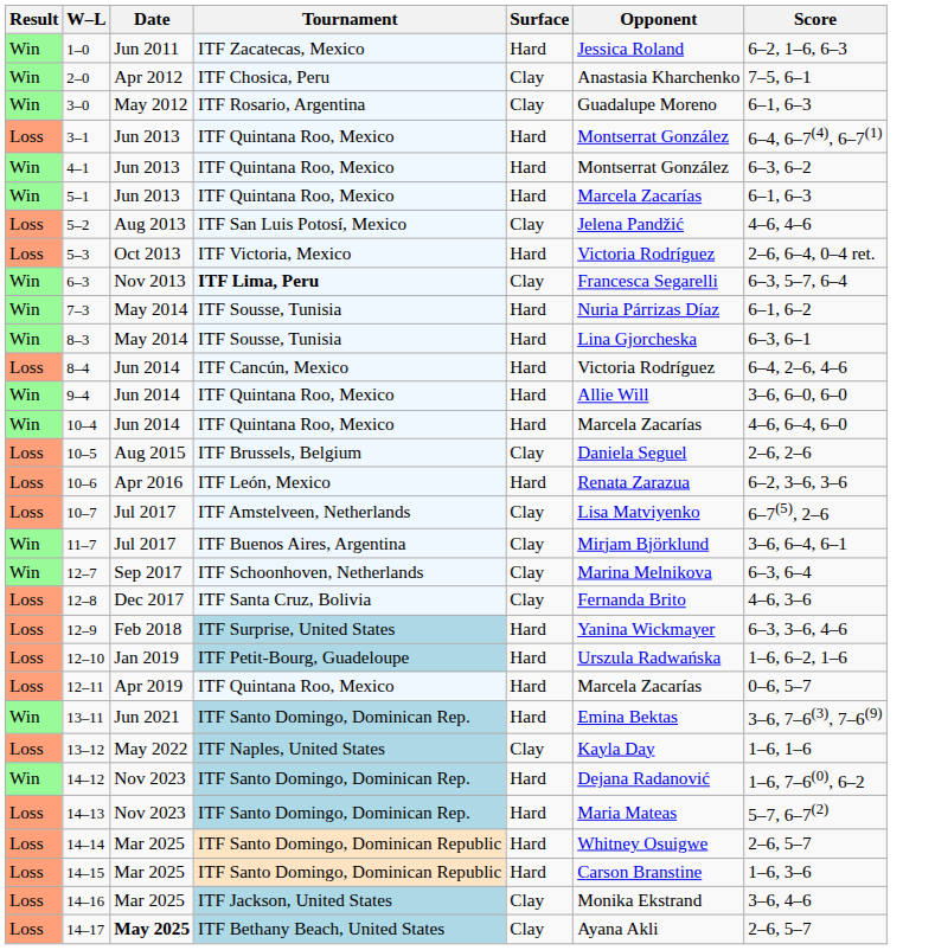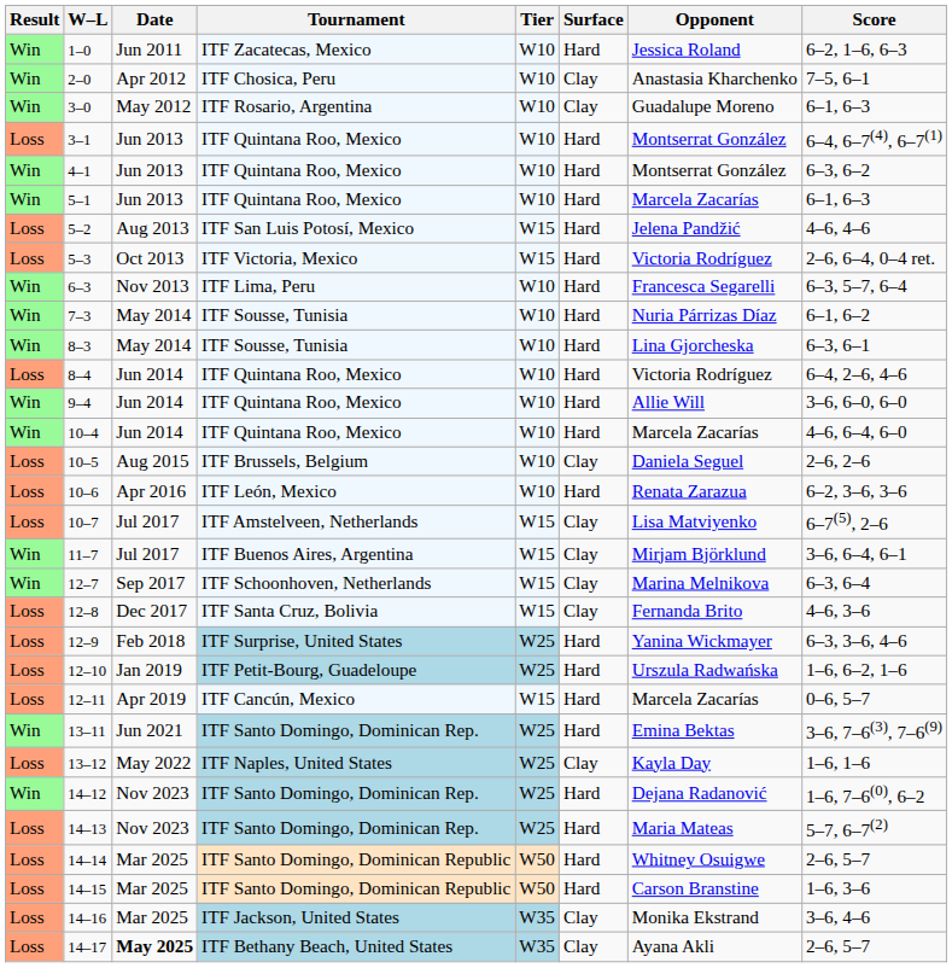 <table class="sortable wikitable">
 <tr>
 <th>Result</th>
 <th class="unsortable">W–L</th>
 <th>Date</th>
 <th>Tournament</th>
+<th>Tier</th>
 <th>Surface</th>
 <th>Opponent</th>
 <th class="unsortable">Score</th>
 </tr>
 <tr>
 <td style="background:#98fb98;">Win</td>
 <td><small>1–0</small></td>
 <td>Jun 2011</td>
 <td style="background:#f0f8ff;">ITF Zacatecas, Mexico</td>
+<td style="background:#f0f8ff;">W10</td>
 <td>Hard</td>
 <td> <a href='#'>Jessica Roland</a></td>
 <td>6–2, 1–6, 6–3</td>
 </tr>
 <tr>
 <td style="background:#98fb98;">Win</td>
 <td><small>2–0</small></td>
 <td>Apr 2012</td>
 <td style="background:#f0f8ff;">ITF Chosica, Peru</td>
+<td style="background:#f0f8ff;">W10</td>
 <td>Clay</td>
 <td> Anastasia Kharchenko</td>
 <td>7–5, 6–1</td>
 </tr>
 <tr>
 <td style="background:#98fb98;">Win</td>
 <td><small>3–0</small></td>
 <td>May 2012</td>
 <td style="background:#f0f8ff;">ITF Rosario, Argentina</td>
+<td style="background:#f0f8ff;">W10</td>
 <td>Clay</td>
 <td> Guadalupe Moreno</td>
 <td>6–1, 6–3</td>
 </tr>
 <tr>
 <td style="background:#ffa07a;">Loss</td>
 <td><small>3–1</small></td>
 <td>Jun 2013</td>
 <td style="background:#f0f8ff;">ITF Quintana Roo, Mexico</td>
+<td style="background:#f0f8ff;">W10</td>
 <td>Hard</td>
 <td> <a href='#'>Montserrat González</a></td>
 <td>6–4, 6–7<sup>(4)</sup>, 6–7<sup>(1)</sup></td>
 </tr>
 <tr>
 <td style="background:#98fb98;">Win</td>
 <td><small>4–1</small></td>
 <td>Jun 2013</td>
 <td style="background:#f0f8ff;">ITF Quintana Roo, Mexico</td>
+<td style="background:#f0f8ff;">W10</td>
 <td>Hard</td>
 <td> Montserrat González</td>
 <td>6–3, 6–2</td>
 </tr>
 <tr>
 <td style="background:#98fb98;">Win</td>
 <td><small>5–1</small></td>
 <td>Jun 2013</td>
 <td style="background:#f0f8ff;">ITF Quintana Roo, Mexico</td>
+<td style="background:#f0f8ff;">W10</td>
 <td>Hard</td>
 <td> <a href='#'>Marcela Zacarías</a></td>
 <td>6–1, 6–3</td>
 </tr>
 <tr>
 <td style="background:#ffa07a;">Loss</td>
 <td><small>5–2</small></td>
 <td>Aug 2013</td>
 <td style="background:#f0f8ff;">ITF San Luis Potosí, Mexico</td>
-<td>Clay</td>
+<td style="background:#f0f8ff;">W15</td>
+<td>Hard</td>
 <td> <a href='#'>Jelena Pandžić</a></td>
 <td>4–6, 4–6</td>
 </tr>
 <tr>
 <td style="background:#ffa07a;">Loss</td>
 <td><small>5–3</small></td>
 <td>Oct 2013</td>
 <td style="background:#f0f8ff;">ITF Victoria, Mexico</td>
+<td style="background:#f0f8ff;">W15</td>
 <td>Hard</td>
 <td> <a href='#'>Victoria Rodríguez</a></td>
 <td>2–6, 6–4, 0–4 ret.</td>
 </tr>
 <tr>
 <td style="background:#98fb98;">Win</td>
 <td><small>6–3</small></td>
 <td>Nov 2013</td>
-<td style="background:#f0f8ff;"><strong>ITF Lima, Peru</strong></td>
-<td>Clay</td>
+<td style="background:#f0f8ff;">ITF Lima, Peru</td>
+<td style="background:#f0f8ff;">W10</td>
+<td>Hard</td>
 <td> <a href='#'>Francesca Segarelli</a></td>
 <td>6–3, 5–7, 6–4</td>
 </tr>
 <tr>
 <td style="background:#98fb98;">Win</td>
 <td><small>7–3</small></td>
 <td>May 2014</td>
 <td style="background:#f0f8ff;">ITF Sousse, Tunisia</td>
+<td style="background:#f0f8ff;">W10</td>
 <td>Hard</td>
 <td> <a href='#'>Nuria Párrizas Díaz</a></td>
 <td>6–1, 6–2</td>
 </tr>
 <tr>
 <td style="background:#98fb98;">Win</td>
 <td><small>8–3</small></td>
 <td>May 2014</td>
 <td style="background:#f0f8ff;">ITF Sousse, Tunisia</td>
+<td style="background:#f0f8ff;">W10</td>
 <td>Hard</td>
 <td> <a href='#'>Lina Gjorcheska</a></td>
 <td>6–3, 6–1</td>
 </tr>
 <tr>
 <td style="background:#ffa07a;">Loss</td>
 <td><small>8–4</small></td>
 <td>Jun 2014</td>
-<td style="background:#f0f8ff;">ITF Cancún, Mexico</td>
+<td style="background:#f0f8ff;">ITF Quintana Roo, Mexico</td>
+<td style="background:#f0f8ff;">W10</td>
 <td>Hard</td>
 <td> Victoria Rodríguez</td>
 <td>6–4, 2–6, 4–6</td>
 </tr>
 <tr>
 <td style="background:#98fb98;">Win</td>
 <td><small>9–4</small></td>
 <td>Jun 2014</td>
 <td style="background:#f0f8ff;">ITF Quintana Roo, Mexico</td>
+<td style="background:#f0f8ff;">W10</td>
 <td>Hard</td>
 <td> <a href='#'>Allie Will</a></td>
 <td>3–6, 6–0, 6–0</td>
 </tr>
 <tr>
 <td style="background:#98fb98;">Win</td>
 <td><small>10–4</small></td>
 <td>Jun 2014</td>
 <td style="background:#f0f8ff;">ITF Quintana Roo, Mexico</td>
+<td style="background:#f0f8ff;">W10</td>
 <td>Hard</td>
 <td> Marcela Zacarías</td>
 <td>4–6, 6–4, 6–0</td>
 </tr>
 <tr>
 <td style="background:#ffa07a;">Loss</td>
 <td><small>10–5</small></td>
 <td>Aug 2015</td>
 <td style="background:#f0f8ff;">ITF Brussels, Belgium</td>
+<td style="background:#f0f8ff;">W10</td>
 <td>Clay</td>
 <td> <a href='#'>Daniela Seguel</a></td>
 <td>2–6, 2–6</td>
 </tr>
 <tr>
 <td style="background:#ffa07a;">Loss</td>
 <td><small>10–6</small></td>
 <td>Apr 2016</td>
 <td style="background:#f0f8ff;">ITF León, Mexico</td>
+<td style="background:#f0f8ff;">W10</td>
 <td>Hard</td>
 <td> <a href='#'>Renata Zarazua</a></td>
 <td>6–2, 3–6, 3–6</td>
 </tr>
 <tr>
 <td style="background:#ffa07a;">Loss</td>
 <td><small>10–7</small></td>
 <td>Jul 2017</td>
 <td style="background:#f0f8ff;">ITF Amstelveen, Netherlands</td>
+<td style="background:#f0f8ff;">W15</td>
 <td>Clay</td>
 <td> <a href='#'>Lisa Matviyenko</a></td>
 <td>6–7<sup>(5)</sup>, 2–6</td>
 </tr>
 <tr>
 <td style="background:#98fb98;">Win</td>
 <td><small>11–7</small></td>
 <td>Jul 2017</td>
 <td style="background:#f0f8ff;">ITF Buenos Aires, Argentina</td>
+<td style="background:#f0f8ff;">W15</td>
 <td>Clay</td>
 <td> <a href='#'>Mirjam Björklund</a></td>
 <td>3–6, 6–4, 6–1</td>
 </tr>
 <tr>
 <td style="background:#98fb98;">Win</td>
 <td><small>12–7</small></td>
 <td>Sep 2017</td>
 <td style="background:#f0f8ff;">ITF Schoonhoven, Netherlands</td>
+<td style="background:#f0f8ff;">W15</td>
 <td>Clay</td>
 <td> <a href='#'>Marina Melnikova</a></td>
 <td>6–3, 6–4</td>
 </tr>
 <tr>
 <td style="background:#ffa07a;">Loss</td>
 <td><small>12–8</small></td>
 <td>Dec 2017</td>
 <td style="background:#f0f8ff;">ITF Santa Cruz, Bolivia</td>
+<td style="background:#f0f8ff;">W15</td>
 <td>Clay</td>
 <td> <a href='#'>Fernanda Brito</a></td>
 <td>4–6, 3–6</td>
 </tr>
 <tr>
 <td style="background:#ffa07a;">Loss</td>
 <td><small>12–9</small></td>
 <td>Feb 2018</td>
 <td style="background:lightblue;">ITF Surprise, United States</td>
+<td style="background:lightblue;">W25</td>
 <td>Hard</td>
 <td> <a href='#'>Yanina Wickmayer</a></td>
 <td>6–3, 3–6, 4–6</td>
 </tr>
 <tr>
 <td style="background:#ffa07a;">Loss</td>
 <td><small>12–10</small></td>
 <td>Jan 2019</td>
 <td style="background:lightblue;">ITF Petit-Bourg, Guadeloupe</td>
+<td style="background:lightblue;">W25</td>
 <td>Hard</td>
 <td> <a href='#'>Urszula Radwańska</a></td>
 <td>1–6, 6–2, 1–6</td>
 </tr>
 <tr>
 <td style="background:#ffa07a;">Loss</td>
 <td><small>12–11</small></td>
 <td>Apr 2019</td>
-<td style="background:#f0f8ff;">ITF Quintana Roo, Mexico</td>
+<td style="background:#f0f8ff;">ITF Cancún, Mexico</td>
+<td style="background:#f0f8ff;">W15</td>
 <td>Hard</td>
 <td> Marcela Zacarías</td>
 <td>0–6, 5–7</td>
 </tr>
 <tr>
 <td style="background:#98fb98;">Win</td>
 <td><small>13–11</small></td>
 <td>Jun 2021</td>
 <td style="background:lightblue;">ITF Santo Domingo, Dominican Rep.</td>
+<td style="background:lightblue;">W25</td>
 <td>Hard</td>
 <td> <a href='#'>Emina Bektas</a></td>
 <td>3–6, 7–6<sup>(3)</sup>, 7–6<sup>(9)</sup></td>
 </tr>
 <tr>
 <td style="background:#ffa07a;">Loss</td>
 <td><small>13–12</small></td>
 <td>May 2022</td>
 <td style="background:lightblue;">ITF Naples, United States</td>
+<td style="background:lightblue;">W25</td>
 <td>Clay</td>
 <td> <a href='#'>Kayla Day</a></td>
 <td>1–6, 1–6</td>
 </tr>
 <tr>
 <td style="background:#98fb98;">Win</td>
 <td><small>14–12</small></td>
 <td>Nov 2023</td>
 <td style="background:lightblue;">ITF Santo Domingo, Dominican Rep.</td>
+<td style="background:lightblue;">W25</td>
 <td>Hard</td>
 <td> <a href='#'>Dejana Radanović</a></td>
 <td>1–6, 7–6<sup>(0)</sup>, 6–2</td>
 </tr>
 <tr>
 <td style="background:#ffa07a;">Loss</td>
 <td><small>14–13</small></td>
 <td>Nov 2023</td>
 <td style="background:lightblue;">ITF Santo Domingo, Dominican Rep.</td>
+<td style="background:lightblue;">W25</td>
 <td>Hard</td>
 <td> <a href='#'>Maria Mateas</a></td>
 <td>5–7, 6–7<sup>(2)</sup></td>
 </tr>
 <tr>
 <td style="background:#ffa07a;">Loss</td>
 <td><small>14–14</small></td>
 <td>Mar 2025</td>
 <td style="background:#ffe4c4;">ITF Santo Domingo, Dominican Republic</td>
+<td style="background:#ffe4c4;">W50</td>
 <td>Hard</td>
 <td> <a href='#'>Whitney Osuigwe</a></td>
 <td>2–6, 5–7</td>
 </tr>
 <tr>
 <td style="background:#ffa07a;">Loss</td>
 <td><small>14–15</small></td>
 <td>Mar 2025</td>
 <td style="background:#ffe4c4;">ITF Santo Domingo, Dominican Republic</td>
+<td style="background:#ffe4c4;">W50</td>
 <td>Hard</td>
 <td> <a href='#'>Carson Branstine</a></td>
 <td>1–6, 3–6</td>
 </tr>
 <tr>
 <td style="background:#ffa07a;">Loss</td>
 <td><small>14–16</small></td>
 <td>Mar 2025</td>
 <td style="background:lightblue;">ITF Jackson, United States</td>
+<td style="background:lightblue;">W35</td>
 <td>Clay</td>
 <td> Monika Ekstrand</td>
 <td>3–6, 4–6</td>
 </tr>
 <tr>
 <td style="background:#ffa07a;">Loss</td>
 <td><small>14–17</small></td>
 <td><strong>May 2025</strong></td>
 <td style="background:lightblue;">ITF Bethany Beach, United States</td>
+<td style="background:lightblue;">W35</td>
 <td>Clay</td>
 <td> Ayana Akli</td>
 <td>2–6, 5–7</td>
 </tr>
 </table>
